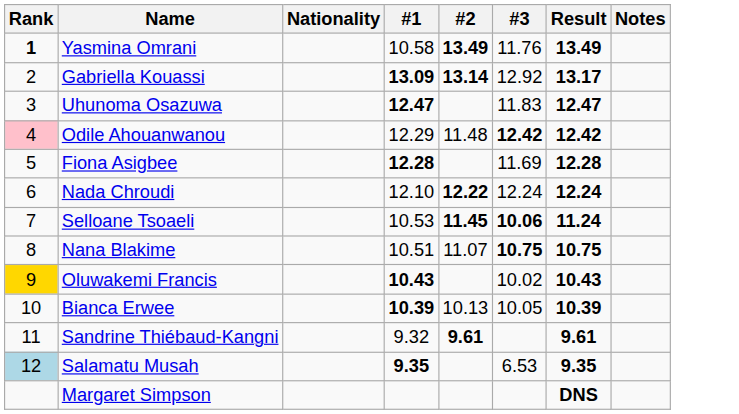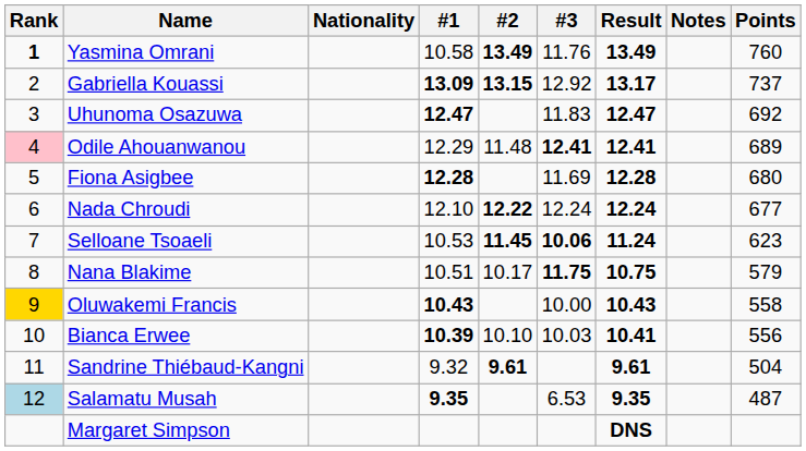 <table class="wikitable sortable" style="text-align:center">
 <tr>
 <th>Rank</th>
 <th>Name</th>
 <th>Nationality</th>
 <th>#1</th>
 <th>#2</th>
 <th>#3</th>
 <th>Result</th>
 <th>Notes</th>
+<th>Points</th>
 </tr>
 <tr>
 <td><strong>1</strong></td>
 <td align="left"><a href='#'>Yasmina Omrani</a></td>
 <td align=left></td>
 <td>10.58</td>
 <td><strong>13.49</strong></td>
 <td>11.76</td>
 <td><strong>13.49</strong></td>
 <td></td>
+<td>760</td>
 </tr>
 <tr>
 <td>2</td>
 <td align="left"><a href='#'>Gabriella Kouassi</a></td>
 <td align=left></td>
 <td><strong>13.09</strong></td>
-<td><strong>13.14</strong></td>
+<td><strong>13.15</strong></td>
 <td>12.92</td>
 <td><strong>13.17</strong></td>
 <td></td>
+<td>737</td>
 </tr>
 <tr>
 <td>3</td>
 <td align="left"><a href='#'>Uhunoma Osazuwa</a></td>
 <td align=left></td>
 <td><strong>12.47</strong></td>
 <td></td>
 <td>11.83</td>
 <td><strong> 12.47</strong></td>
 <td></td>
+<td>692</td>
 </tr>
 <tr>
 <td style="background: pink;">4</td>
 <td align="left"><a href='#'>Odile Ahouanwanou</a></td>
 <td align=left></td>
 <td>12.29</td>
 <td>11.48</td>
-<td><strong>12.42</strong></td>
-<td><strong>12.42</strong></td>
+<td><strong>12.41</strong></td>
+<td><strong>12.41</strong></td>
 <td></td>
+<td>689</td>
 </tr>
 <tr>
 <td>5</td>
 <td align="left"><a href='#'>Fiona Asigbee</a></td>
 <td align=left></td>
 <td><strong>12.28</strong></td>
 <td></td>
 <td>11.69</td>
 <td><strong>12.28</strong></td>
 <td></td>
+<td>680</td>
 </tr>
 <tr>
 <td>6</td>
 <td align="left"><a href='#'>Nada Chroudi</a></td>
 <td align=left></td>
 <td>12.10</td>
 <td><strong>12.22</strong></td>
 <td>12.24</td>
 <td><strong>12.24</strong></td>
 <td></td>
+<td>677</td>
 </tr>
 <tr>
 <td>7</td>
 <td align="left"><a href='#'>Selloane Tsoaeli</a></td>
 <td align=left></td>
 <td>10.53</td>
 <td><strong>11.45</strong></td>
 <td><strong>10.06</strong></td>
 <td><strong>11.24</strong></td>
 <td></td>
+<td>623</td>
 </tr>
 <tr>
 <td>8</td>
 <td align="left"><a href='#'>Nana Blakime</a></td>
 <td align=left></td>
 <td>10.51</td>
-<td>11.07</td>
-<td><strong>10.75</strong></td>
+<td>10.17</td>
+<td><strong>11.75</strong></td>
 <td><strong>10.75</strong></td>
 <td></td>
+<td>579</td>
 </tr>
 <tr>
 <td style="background: gold;">9</td>
 <td align="left"><a href='#'>Oluwakemi Francis</a></td>
 <td align=left></td>
 <td><strong>10.43</strong></td>
 <td></td>
-<td>10.02</td>
+<td>10.00</td>
 <td><strong>10.43</strong></td>
 <td></td>
+<td>558</td>
 </tr>
 <tr>
 <td>10</td>
 <td align="left"><a href='#'>Bianca Erwee</a></td>
 <td align=left></td>
 <td><strong>10.39</strong></td>
-<td>10.13</td>
-<td>10.05</td>
-<td><strong>10.39</strong></td>
+<td>10.10</td>
+<td>10.03</td>
+<td><strong>10.41</strong></td>
 <td></td>
+<td>556</td>
 </tr>
 <tr>
 <td>11</td>
 <td align="left"><a href='#'>Sandrine Thiébaud-Kangni</a></td>
 <td align=left></td>
 <td>9.32</td>
 <td><strong>9.61</strong></td>
 <td></td>
 <td><strong>9.61</strong></td>
 <td></td>
+<td>504</td>
 </tr>
 <tr>
 <td style="background: lightblue;">12</td>
 <td align="left"><a href='#'>Salamatu Musah</a></td>
 <td align=left></td>
 <td><strong>9.35</strong></td>
 <td></td>
 <td>6.53</td>
 <td><strong>9.35</strong></td>
 <td></td>
+<td>487</td>
 </tr>
 <tr>
 <td></td>
 <td align="left"><a href='#'>Margaret Simpson</a></td>
 <td align=left></td>
 <td></td>
 <td></td>
 <td></td>
 <td><strong>DNS</strong></td>
 <td></td>
+<td></td>
 </tr>
 </table>
